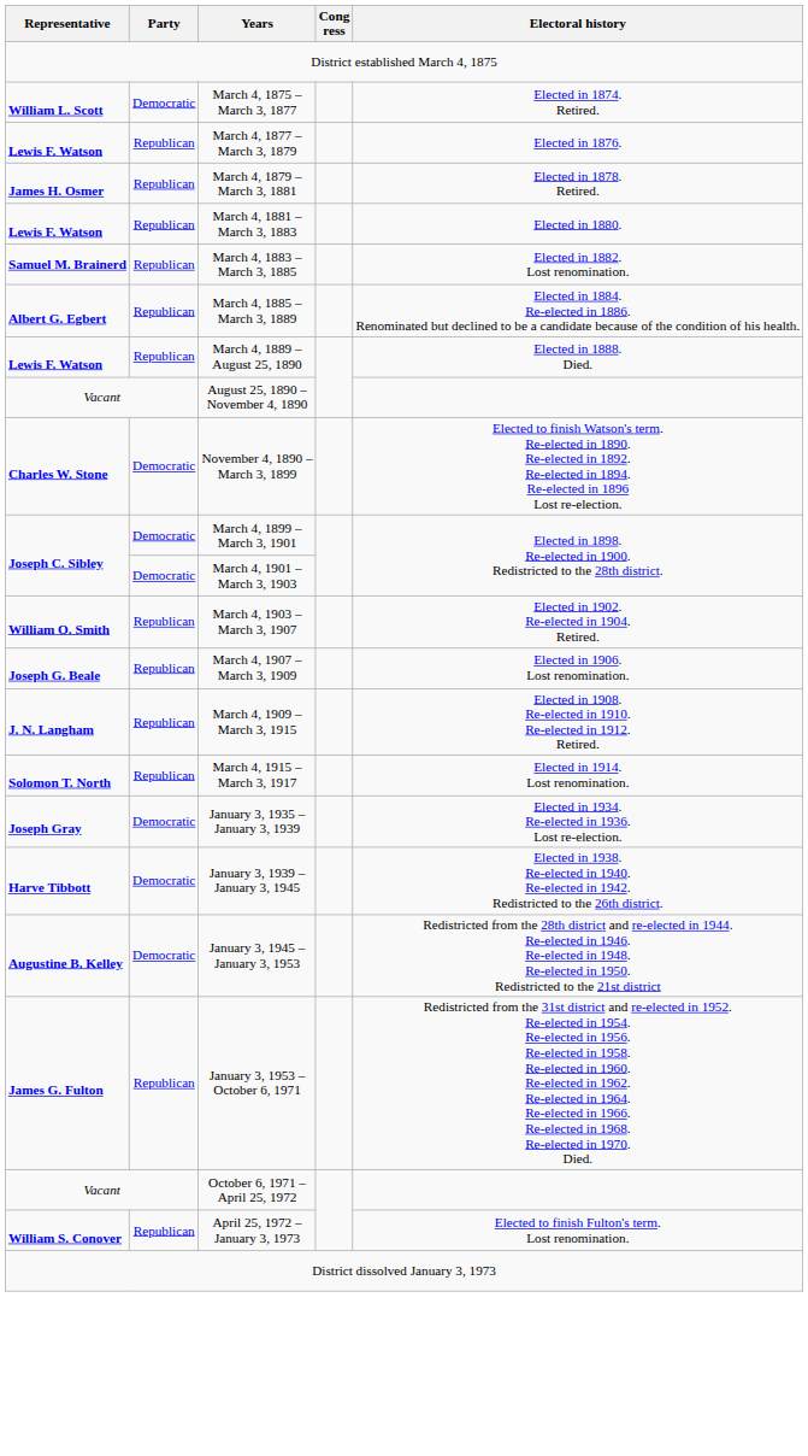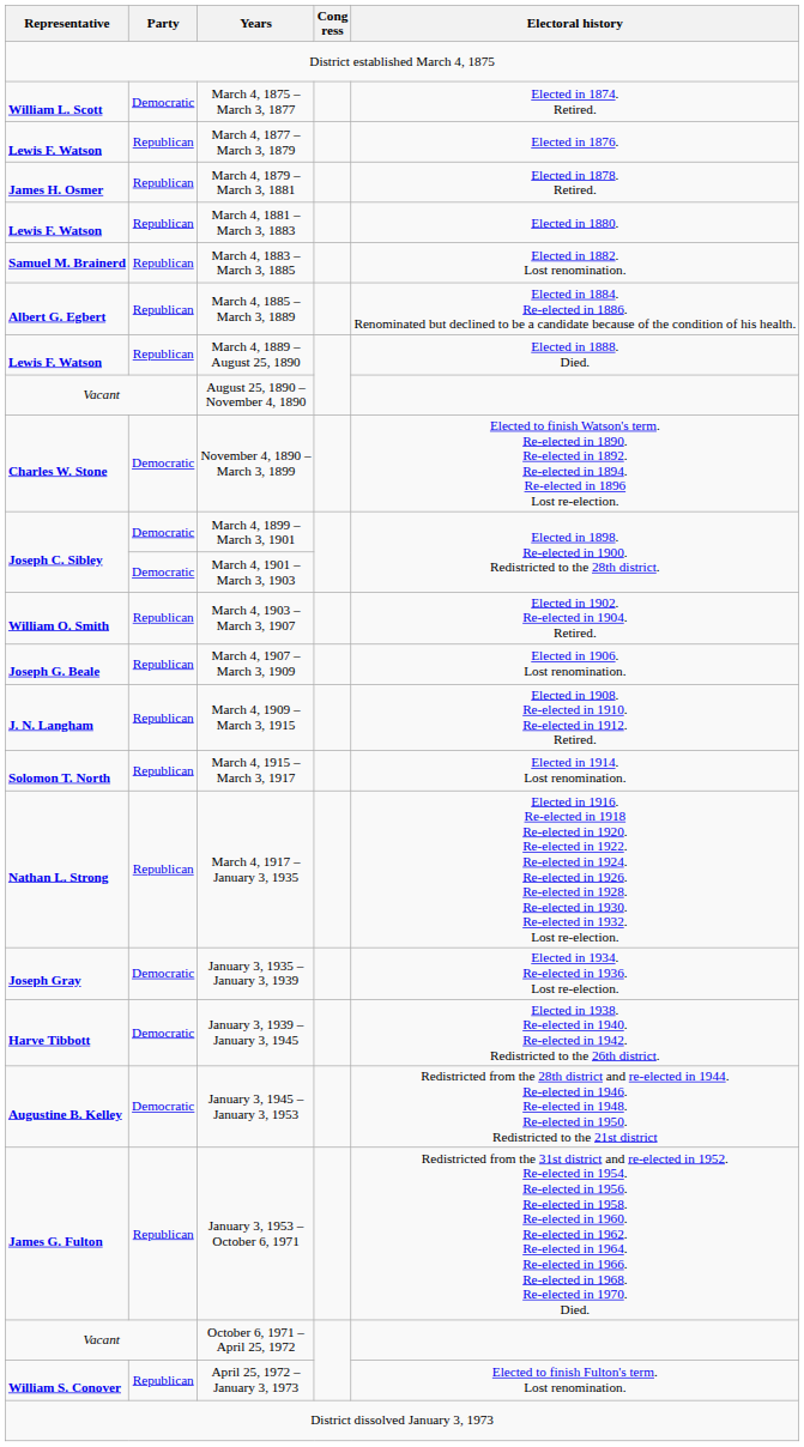 <table class=wikitable style=text-align:center>
 <tr>
 <th>Representative</th>
 <th>Party</th>
 <th>Years</th>
 <th>Cong<br>ress</th>
 <th>Electoral history</th>
 </tr>
 <tr style="height:3em">
 <td colspan=5>District established March 4, 1875</td>
 </tr>
 <tr style="height:3em">
 <td nowrap align=left><br><strong><a href='#'>William L. Scott</a></strong><br></td>
 <td><a href='#'>Democratic</a></td>
 <td nowrap>March 4, 1875 –<br>March 3, 1877</td>
 <td></td>
 <td><a href='#'>Elected in 1874</a>.<br>Retired.</td>
 </tr>
 <tr style="height:3em">
 <td nowrap align=left><br><strong><a href='#'>Lewis F. Watson</a></strong><br></td>
 <td><a href='#'>Republican</a></td>
 <td nowrap>March 4, 1877 –<br>March 3, 1879</td>
 <td></td>
 <td><a href='#'>Elected in 1876</a>.<br></td>
 </tr>
 <tr style="height:3em">
 <td nowrap align=left><br><strong><a href='#'>James H. Osmer</a></strong><br></td>
 <td><a href='#'>Republican</a></td>
 <td nowrap>March 4, 1879 –<br>March 3, 1881</td>
 <td></td>
 <td><a href='#'>Elected in 1878</a>.<br>Retired.</td>
 </tr>
 <tr style="height:3em">
 <td nowrap align=left><br><strong><a href='#'>Lewis F. Watson</a></strong><br></td>
 <td><a href='#'>Republican</a></td>
 <td nowrap>March 4, 1881 –<br>March 3, 1883</td>
 <td></td>
 <td><a href='#'>Elected in 1880</a>.<br></td>
 </tr>
 <tr style="height:3em">
 <td nowrap align=left><strong><a href='#'>Samuel M. Brainerd</a></strong><br></td>
 <td><a href='#'>Republican</a></td>
 <td nowrap>March 4, 1883 –<br>March 3, 1885</td>
 <td></td>
 <td><a href='#'>Elected in 1882</a>.<br>Lost renomination.</td>
 </tr>
 <tr style="height:3em">
 <td nowrap align=left><br><strong><a href='#'>Albert G. Egbert</a></strong><br></td>
 <td><a href='#'>Republican</a></td>
 <td nowrap>March 4, 1885 –<br>March 3, 1889</td>
 <td></td>
 <td><a href='#'>Elected in 1884</a>.<br><a href='#'>Re-elected in 1886</a>.<br>Renominated but declined to be a candidate because of the condition of his health.</td>
 </tr>
 <tr style="height:3em">
 <td nowrap align=left><br><strong><a href='#'>Lewis F. Watson</a></strong><br></td>
 <td><a href='#'>Republican</a></td>
 <td nowrap>March 4, 1889 –<br>August 25, 1890</td>
 <td rowspan=2></td>
 <td><a href='#'>Elected in 1888</a>.<br>Died.</td>
 </tr>
 <tr style="height:3em">
 <td nowrap colspan=2><em>Vacant</em></td>
 <td nowrap>August 25, 1890 –<br>November 4, 1890</td>
 <td></td>
 </tr>
 <tr style="height:3em">
 <td nowrap align=left><br><strong><a href='#'>Charles W. Stone</a></strong><br></td>
 <td><a href='#'>Democratic</a></td>
 <td nowrap>November 4, 1890 –<br>March 3, 1899</td>
 <td></td>
 <td><a href='#'>Elected to finish Watson's term</a>.<br><a href='#'>Re-elected in 1890</a>.<br><a href='#'>Re-elected in 1892</a>.<br><a href='#'>Re-elected in 1894</a>.<br><a href='#'>Re-elected in 1896</a><br>Lost re-election.</td>
 </tr>
 <tr style="height:3em">
 <td nowrap align=left rowspan=2><br><strong><a href='#'>Joseph C. Sibley</a></strong><br></td>
 <td><a href='#'>Democratic</a></td>
 <td nowrap>March 4, 1899 –<br>March 3, 1901</td>
 <td rowspan=2></td>
 <td rowspan=2><a href='#'>Elected in 1898</a>.<br><a href='#'>Re-elected in 1900</a>.<br>Redistricted to the <a href='#'>28th district</a>.</td>
 </tr>
 <tr style="height:3em">
 <td><a href='#'>Democratic</a></td>
 <td nowrap>March 4, 1901 –<br>March 3, 1903</td>
 </tr>
 <tr style="height:3em">
 <td nowrap align=left><br><strong><a href='#'>William O. Smith</a></strong><br></td>
 <td><a href='#'>Republican</a></td>
 <td nowrap>March 4, 1903 –<br>March 3, 1907</td>
 <td></td>
 <td><a href='#'>Elected in 1902</a>.<br><a href='#'>Re-elected in 1904</a>.<br>Retired.</td>
 </tr>
 <tr style="height:3em">
 <td nowrap align=left><br><strong><a href='#'>Joseph G. Beale</a></strong><br></td>
 <td><a href='#'>Republican</a></td>
 <td nowrap>March 4, 1907 –<br>March 3, 1909</td>
 <td></td>
 <td><a href='#'>Elected in 1906</a>.<br>Lost renomination.</td>
 </tr>
 <tr style="height:3em">
 <td nowrap align=left><br><strong><a href='#'>J. N. Langham</a></strong><br></td>
 <td><a href='#'>Republican</a></td>
 <td nowrap>March 4, 1909 –<br>March 3, 1915</td>
 <td></td>
 <td><a href='#'>Elected in 1908</a>.<br><a href='#'>Re-elected in 1910</a>.<br><a href='#'>Re-elected in 1912</a>.<br>Retired.</td>
 </tr>
 <tr style="height:3em">
 <td nowrap align=left><br><strong><a href='#'>Solomon T. North</a></strong><br></td>
 <td><a href='#'>Republican</a></td>
 <td nowrap>March 4, 1915 –<br>March 3, 1917</td>
 <td></td>
 <td><a href='#'>Elected in 1914</a>.<br>Lost renomination.</td>
 </tr>
 <tr style="height:3em">
+<td nowrap align=left><br><strong><a href='#'>Nathan L. Strong</a></strong><br></td>
+<td><a href='#'>Republican</a></td>
+<td nowrap>March 4, 1917 –<br>January 3, 1935</td>
+<td></td>
+<td><a href='#'>Elected in 1916</a>.<br><a href='#'>Re-elected in 1918</a><br><a href='#'>Re-elected in 1920</a>.<br><a href='#'>Re-elected in 1922</a>.<br><a href='#'>Re-elected in 1924</a>.<br><a href='#'>Re-elected in 1926</a>.<br><a href='#'>Re-elected in 1928</a>.<br><a href='#'>Re-elected in 1930</a>.<br><a href='#'>Re-elected in 1932</a>.<br>Lost re-election.</td>
+</tr>
+<tr style="height:3em">
 <td nowrap align=left><br><strong><a href='#'>Joseph Gray</a></strong><br></td>
 <td><a href='#'>Democratic</a></td>
 <td nowrap>January 3, 1935 –<br>January 3, 1939</td>
 <td></td>
 <td><a href='#'>Elected in 1934</a>.<br><a href='#'>Re-elected in 1936</a>.<br>Lost re-election.</td>
 </tr>
 <tr style="height:3em">
 <td nowrap align=left><br><strong><a href='#'>Harve Tibbott</a></strong><br></td>
 <td><a href='#'>Democratic</a></td>
 <td nowrap>January 3, 1939 –<br>January 3, 1945</td>
 <td></td>
 <td><a href='#'>Elected in 1938</a>.<br><a href='#'>Re-elected in 1940</a>.<br><a href='#'>Re-elected in 1942</a>.<br>Redistricted to the <a href='#'>26th district</a>.</td>
 </tr>
 <tr style="height:3em">
 <td nowrap align=left><br><strong><a href='#'>Augustine B. Kelley</a></strong><br></td>
 <td><a href='#'>Democratic</a></td>
 <td nowrap>January 3, 1945 –<br>January 3, 1953</td>
 <td></td>
 <td>Redistricted from the <a href='#'>28th district</a> and <a href='#'>re-elected in 1944</a>.<br><a href='#'>Re-elected in 1946</a>.<br><a href='#'>Re-elected in 1948</a>.<br><a href='#'>Re-elected in 1950</a>.<br>Redistricted to the <a href='#'>21st district</a></td>
 </tr>
 <tr style="height:3em">
 <td nowrap align=left><br><strong><a href='#'>James G. Fulton</a></strong><br></td>
 <td><a href='#'>Republican</a></td>
 <td nowrap>January 3, 1953 –<br>October 6, 1971</td>
 <td></td>
 <td>Redistricted from the <a href='#'>31st district</a> and <a href='#'>re-elected in 1952</a>.<br><a href='#'>Re-elected in 1954</a>.<br><a href='#'>Re-elected in 1956</a>.<br><a href='#'>Re-elected in 1958</a>.<br><a href='#'>Re-elected in 1960</a>.<br><a href='#'>Re-elected in 1962</a>.<br><a href='#'>Re-elected in 1964</a>.<br><a href='#'>Re-elected in 1966</a>.<br><a href='#'>Re-elected in 1968</a>.<br><a href='#'>Re-elected in 1970</a>.<br>Died.</td>
 </tr>
 <tr style="height:3em">
 <td nowrap colspan=2><em>Vacant</em></td>
 <td nowrap>October 6, 1971 –<br>April 25, 1972</td>
 <td rowspan=2></td>
 <td></td>
 </tr>
 <tr style="height:3em">
 <td nowrap align=left><br><strong><a href='#'>William S. Conover</a></strong><br></td>
 <td><a href='#'>Republican</a></td>
 <td nowrap>April 25, 1972 –<br>January 3, 1973</td>
 <td><a href='#'>Elected to finish Fulton's term</a>.<br>Lost renomination.</td>
 </tr>
 <tr style="height:3em">
 <td colspan=5>District dissolved January 3, 1973</td>
 </tr>
 </table>
